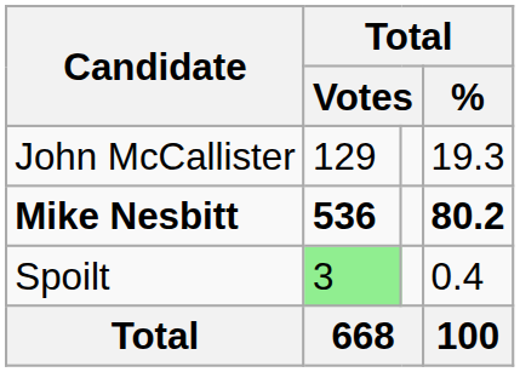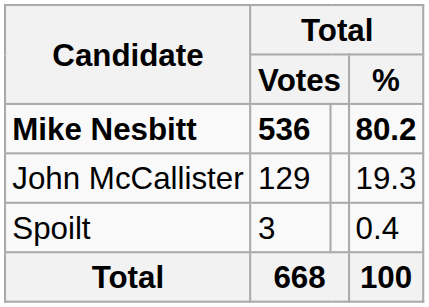 <table class="wikitable" style="font-size:95%;">
 <tr>
 <th rowspan="2">Candidate</th>
 <th colspan="3">Total</th>
 </tr>
 <tr>
 <th colspan="2">Votes</th>
 <th>%</th>
 </tr>
 <tr>
+<td><strong>Mike Nesbitt</strong></td>
+<td><strong>536</strong></td>
+<td align=center></td>
+<td><strong>80.2</strong></td>
+</tr>
+<tr>
 <td>John McCallister</td>
 <td>129</td>
 <td align=center></td>
 <td>19.3</td>
 </tr>
 <tr>
-<td><strong>Mike Nesbitt</strong></td>
-<td><strong>536</strong></td>
-<td align=center></td>
-<td><strong>80.2</strong></td>
-</tr>
-<tr>
 <td>Spoilt</td>
-<td style="background: lightgreen;">3</td>
+<td>3</td>
 <td align=center></td>
 <td>0.4</td>
 </tr>
 <tr>
 <th>Total</th>
 <th colspan="2">668</th>
 <th>100</th>
 </tr>
 </table>
